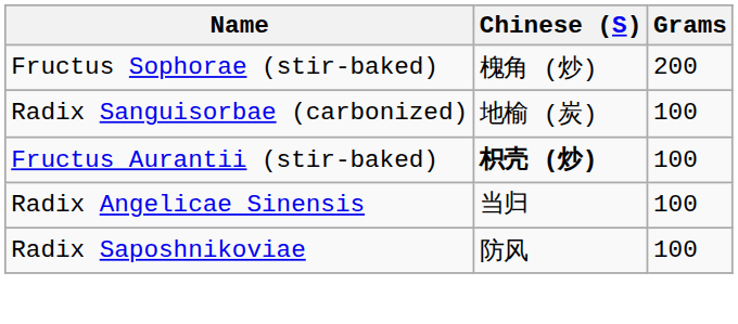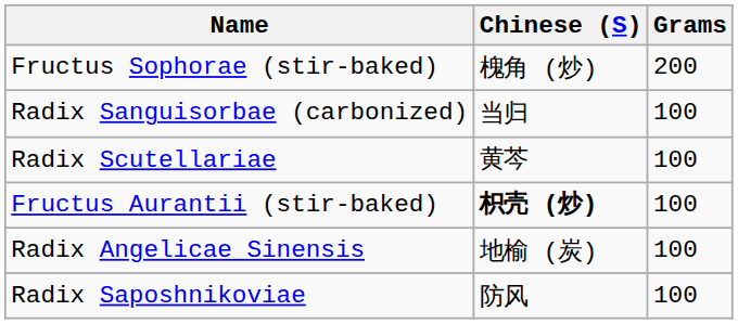 <table class="wikitable sortable">
 <tr>
 <th>Name</th>
 <th>Chinese (<a href='#'>S</a>)</th>
 <th>Grams</th>
 </tr>
 <tr>
 <td>Fructus <a href='#'>Sophorae</a> (stir-baked)</td>
 <td>槐角 (炒)</td>
 <td>200</td>
 </tr>
 <tr>
 <td>Radix <a href='#'>Sanguisorbae</a> (carbonized)</td>
-<td>地榆 (炭)</td>
+<td>当归</td>
+<td>100</td>
+</tr>
+<tr>
+<td>Radix <a href='#'>Scutellariae</a></td>
+<td>黄芩</td>
 <td>100</td>
 </tr>
 <tr>
 <td><a href='#'>Fructus Aurantii</a> (stir-baked)</td>
 <td><strong>枳壳 (炒)</strong></td>
 <td>100</td>
 </tr>
 <tr>
 <td>Radix <a href='#'>Angelicae Sinensis</a></td>
-<td>当归</td>
+<td>地榆 (炭)</td>
 <td>100</td>
 </tr>
 <tr>
 <td>Radix <a href='#'>Saposhnikoviae</a></td>
 <td>防风</td>
 <td>100</td>
 </tr>
 </table>
